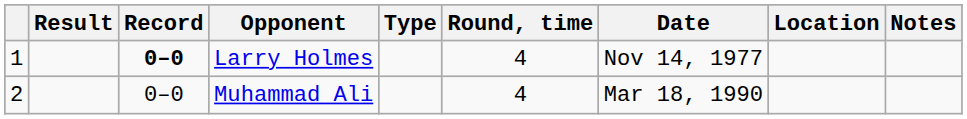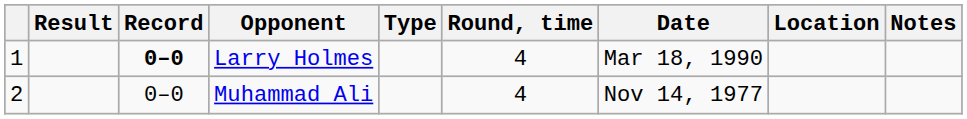 <table class="wikitable" style="text-align:center">
 <tr>
 <th></th>
 <th>Result</th>
 <th>Record</th>
 <th>Opponent</th>
 <th>Type</th>
 <th>Round, time</th>
 <th>Date</th>
 <th>Location</th>
 <th>Notes</th>
 </tr>
 <tr>
 <td>1</td>
 <td></td>
 <td><strong>0–0 </strong></td>
 <td style="text-align:left;"> <a href='#'>Larry Holmes</a></td>
 <td></td>
 <td>4</td>
-<td>Nov 14, 1977</td>
+<td>Mar 18, 1990</td>
 <td style="text-align:left;"></td>
 <td style="text-align:left;"></td>
 </tr>
 <tr>
 <td>2</td>
 <td></td>
 <td>0–0 </td>
 <td style="text-align:left;"> <a href='#'>Muhammad Ali</a></td>
 <td></td>
 <td>4</td>
-<td>Mar 18, 1990</td>
+<td>Nov 14, 1977</td>
 <td style="text-align:left;"></td>
 <td style="text-align:left;"></td>
 </tr>
 </table>
